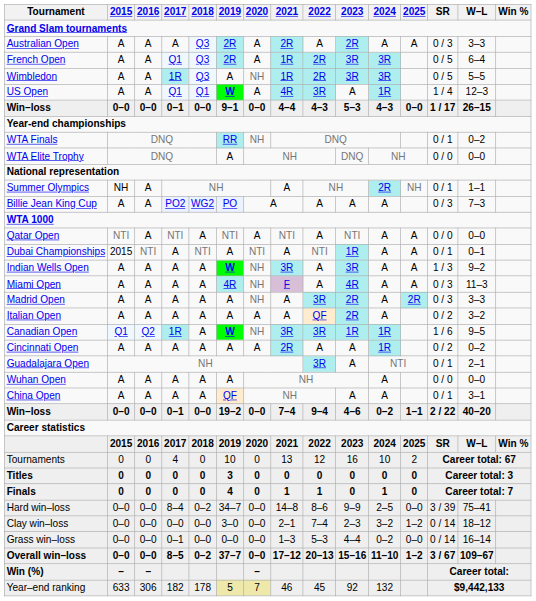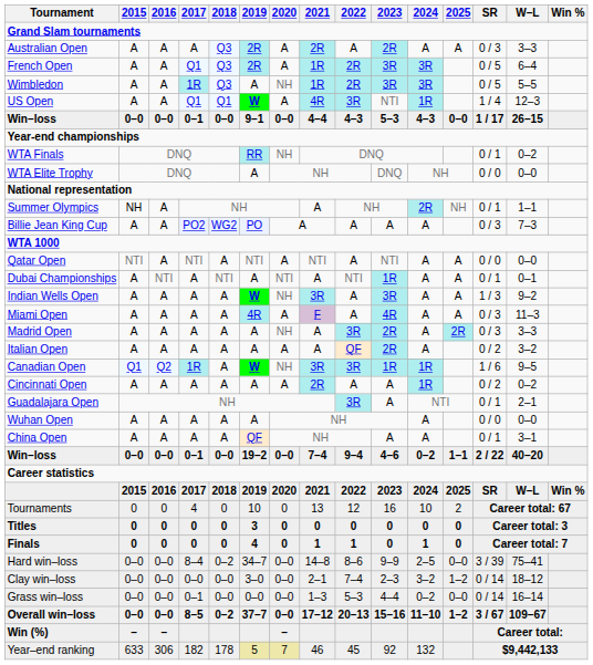 <table class=wikitable style=text-align:center>
 <tr>
 <th>Tournament</th>
 <th><a href='#'>2015</a></th>
 <th><a href='#'>2016</a></th>
 <th><a href='#'>2017</a></th>
 <th><a href='#'>2018</a></th>
 <th><a href='#'>2019</a></th>
 <th><a href='#'>2020</a></th>
 <th><a href='#'>2021</a></th>
 <th><a href='#'>2022</a></th>
 <th><a href='#'>2023</a></th>
 <th><a href='#'>2024</a></th>
 <th><a href='#'>2025</a></th>
 <th>SR</th>
 <th>W–L</th>
 <th>Win %</th>
 </tr>
 <tr>
 <td colspan="15" align="left"><strong><a href='#'>Grand Slam tournaments</a></strong></td>
 </tr>
 <tr>
 <td style=text-align:left><a href='#'>Australian Open</a></td>
 <td>A</td>
 <td>A</td>
 <td>A</td>
 <td style=background:#f0f8ff><a href='#'>Q3</a></td>
 <td style=background:#afeeee><a href='#'>2R</a></td>
 <td>A</td>
 <td style=background:#afeeee><a href='#'>2R</a></td>
 <td>A</td>
 <td style=background:#afeeee><a href='#'>2R</a></td>
 <td>A</td>
 <td>A</td>
 <td>0 / 3</td>
 <td>3–3</td>
 <td></td>
 </tr>
 <tr>
 <td style=text-align:left><a href='#'>French Open</a></td>
 <td>A</td>
 <td>A</td>
 <td style=background:#f0f8ff><a href='#'>Q1</a></td>
 <td style=background:#f0f8ff><a href='#'>Q3</a></td>
 <td style=background:#afeeee><a href='#'>2R</a></td>
 <td>A</td>
 <td style=background:#afeeee><a href='#'>1R</a></td>
 <td style=background:#afeeee><a href='#'>2R</a></td>
 <td style=background:#afeeee><a href='#'>3R</a></td>
 <td style=background:#afeeee><a href='#'>3R</a></td>
 <td></td>
 <td>0 / 5</td>
 <td>6–4</td>
 <td></td>
 </tr>
 <tr>
 <td style=text-align:left><a href='#'>Wimbledon</a></td>
 <td>A</td>
 <td>A</td>
 <td style=background:#afeeee><a href='#'>1R</a></td>
 <td style=background:#f0f8ff><a href='#'>Q3</a></td>
 <td>A</td>
 <td style=color:#767676>NH</td>
 <td style=background:#afeeee><a href='#'>1R</a></td>
 <td style=background:#afeeee><a href='#'>2R</a></td>
 <td style=background:#afeeee><a href='#'>3R</a></td>
 <td style=background:#afeeee><a href='#'>3R</a></td>
 <td></td>
 <td>0 / 5</td>
 <td>5–5</td>
 <td></td>
 </tr>
 <tr>
 <td style=text-align:left><a href='#'>US Open</a></td>
 <td>A</td>
 <td>A</td>
 <td style=background:#f0f8ff><a href='#'>Q1</a></td>
 <td style=background:#f0f8ff><a href='#'>Q1</a></td>
 <td style=background:lime><a href='#'><strong>W</strong></a></td>
 <td>A</td>
 <td style=background:#afeeee><a href='#'>4R</a></td>
 <td style=background:#afeeee><a href='#'>3R</a></td>
-<td>A</td>
+<td style=color:#767676>NTI</td>
 <td style=background:#afeeee><a href='#'>1R</a></td>
 <td></td>
 <td>1 / 4</td>
 <td>12–3</td>
 <td></td>
 </tr>
 <tr style=font-weight:bold;background:#efefef>
 <td style=text-align:left>Win–loss</td>
 <td>0–0</td>
 <td>0–0</td>
 <td>0–1</td>
 <td>0–0</td>
 <td>9–1</td>
 <td>0–0</td>
 <td>4–4</td>
 <td>4–3</td>
 <td>5–3</td>
 <td>4–3</td>
 <td>0–0</td>
 <td>1 / 17</td>
 <td>26–15</td>
 <td></td>
 </tr>
 <tr>
 <td colspan="15" align="left"><strong>Year-end championships</strong></td>
 </tr>
 <tr>
 <td align=left><a href='#'>WTA Finals</a></td>
 <td colspan=4 style=color:#767676>DNQ</td>
 <td style=background:#afeeee><a href='#'>RR</a></td>
 <td style=color:#767676>NH</td>
 <td colspan=4 style=color:#767676>DNQ</td>
 <td></td>
 <td>0 / 1</td>
 <td>0–2</td>
 <td></td>
 </tr>
 <tr>
 <td align=left><a href='#'>WTA Elite Trophy</a></td>
 <td colspan=4 style=color:#767676>DNQ</td>
 <td>A</td>
 <td colspan=3 style=color:#767676>NH</td>
 <td style=color:#767676>DNQ</td>
 <td colspan=2 style=color:#767676>NH</td>
 <td>0 / 0</td>
 <td>0–0</td>
 <td></td>
 </tr>
 <tr>
 <td colspan="15" align="left"><strong>National representation</strong></td>
 </tr>
 <tr>
 <td align=left><a href='#'>Summer Olympics</a></td>
 <td>NH</td>
 <td>A</td>
 <td colspan=4 style=color:#767676>NH</td>
 <td>A</td>
 <td colspan=2 style=color:#767676>NH</td>
 <td style=background:#afeeee><a href='#'>2R</a></td>
 <td style=color:#767676>NH</td>
 <td>0 / 1</td>
 <td>1–1</td>
 <td></td>
 </tr>
 <tr>
 <td style=text-align:left><a href='#'>Billie Jean King Cup</a></td>
 <td>A</td>
 <td>A</td>
 <td bgcolor=ecf2ff><a href='#'>PO2</a></td>
 <td bgcolor=ecf2ff><a href='#'>WG2</a></td>
 <td bgcolor=ecf2ff><a href='#'>PO</a></td>
 <td colspan="2">A</td>
 <td>A</td>
 <td>A</td>
 <td>A</td>
 <td></td>
 <td>0 / 3</td>
 <td>7–3</td>
 <td></td>
 </tr>
 <tr>
 <td colspan="15" align="left"><strong><a href='#'>WTA 1000</a></strong></td>
 </tr>
 <tr>
 <td align=left><a href='#'>Qatar Open</a></td>
 <td style=color:#767676>NTI</td>
 <td>A</td>
 <td style=color:#767676>NTI</td>
 <td>A</td>
 <td style=color:#767676>NTI</td>
 <td>A</td>
 <td style=color:#767676>NTI</td>
 <td>A</td>
 <td style=color:#767676>NTI</td>
 <td>A</td>
 <td>A</td>
 <td>0 / 0</td>
 <td>0–0</td>
 <td></td>
 </tr>
 <tr>
 <td align=left><a href='#'>Dubai Championships</a></td>
-<td>2015</td>
+<td>A</td>
 <td style=color:#767676>NTI</td>
 <td>A</td>
 <td style=color:#767676>NTI</td>
 <td>A</td>
 <td style=color:#767676>NTI</td>
 <td>A</td>
 <td style=color:#767676>NTI</td>
 <td style=background:#afeeee><a href='#'>1R</a></td>
 <td>A</td>
 <td>A</td>
 <td>0 / 1</td>
 <td>0–1</td>
 <td></td>
 </tr>
 <tr>
 <td align=left><a href='#'>Indian Wells Open</a></td>
 <td>A</td>
 <td>A</td>
 <td>A</td>
 <td>A</td>
 <td style=background:lime><a href='#'><strong>W</strong></a></td>
 <td style=color:#767676>NH</td>
 <td style=background:#afeeee><a href='#'>3R</a></td>
 <td>A</td>
 <td style=background:#afeeee><a href='#'>3R</a></td>
 <td>A</td>
 <td>A</td>
 <td>1 / 3</td>
 <td>9–2</td>
 <td></td>
 </tr>
 <tr>
 <td align=left><a href='#'>Miami Open</a></td>
 <td>A</td>
 <td>A</td>
 <td>A</td>
 <td>A</td>
 <td style=background:#afeeee><a href='#'>4R</a></td>
-<td style=color:#767676>NH</td>
+<td>A</td>
 <td style=background:thistle><a href='#'>F</a></td>
 <td>A</td>
 <td style=background:#afeeee><a href='#'>4R</a></td>
 <td>A</td>
 <td>A</td>
 <td>0 / 3</td>
 <td>11–3</td>
 <td></td>
 </tr>
 <tr>
 <td align=left><a href='#'>Madrid Open</a></td>
 <td>A</td>
 <td>A</td>
 <td>A</td>
 <td>A</td>
 <td>A</td>
 <td style=color:#767676>NH</td>
 <td>A</td>
 <td style=background:#afeeee><a href='#'>3R</a></td>
 <td style=background:#afeeee><a href='#'>2R</a></td>
 <td>A</td>
 <td style=background:#afeeee><a href='#'>2R</a></td>
 <td>0 / 3</td>
 <td>3–3</td>
 <td></td>
 </tr>
 <tr>
 <td align=left><a href='#'>Italian Open</a></td>
 <td>A</td>
 <td>A</td>
 <td>A</td>
 <td>A</td>
 <td>A</td>
 <td>A</td>
 <td>A</td>
 <td style=background:#ffebcd><a href='#'>QF</a></td>
 <td style=background:#afeeee><a href='#'>2R</a></td>
 <td>A</td>
 <td></td>
 <td>0 / 2</td>
 <td>3–2</td>
 <td></td>
 </tr>
 <tr>
 <td align=left><a href='#'>Canadian Open</a></td>
 <td style=background:#f0f8ff><a href='#'>Q1</a></td>
 <td style=background:#f0f8ff><a href='#'>Q2</a></td>
 <td style=background:#afeeee><a href='#'>1R</a></td>
 <td>A</td>
 <td style=background:lime><a href='#'><strong>W</strong></a></td>
 <td style=color:#767676>NH</td>
 <td style=background:#afeeee><a href='#'>3R</a></td>
 <td style=background:#afeeee><a href='#'>3R</a></td>
 <td style=background:#afeeee><a href='#'>1R</a></td>
 <td style=background:#afeeee><a href='#'>1R</a></td>
 <td></td>
 <td>1 / 6</td>
 <td>9–5</td>
 <td></td>
 </tr>
 <tr>
 <td align=left><a href='#'>Cincinnati Open</a></td>
 <td>A</td>
 <td>A</td>
 <td>A</td>
 <td>A</td>
 <td>A</td>
 <td>A</td>
 <td style=background:#afeeee><a href='#'>2R</a></td>
 <td>A</td>
 <td>A</td>
 <td style=background:#afeeee><a href='#'>1R</a></td>
 <td></td>
 <td>0 / 2</td>
 <td>0–2</td>
 <td></td>
 </tr>
 <tr>
 <td align=left><a href='#'>Guadalajara Open</a></td>
 <td colspan=7 style=color:#767676>NH</td>
 <td style=background:#afeeee><a href='#'>3R</a></td>
 <td>A</td>
 <td colspan=2 style=color:#767676>NTI</td>
 <td>0 / 1</td>
 <td>2–1</td>
 <td></td>
 </tr>
 <tr>
 <td align=left><a href='#'>Wuhan Open</a></td>
 <td>A</td>
 <td>A</td>
 <td>A</td>
 <td>A</td>
 <td>A</td>
 <td colspan=4 style=color:#767676>NH</td>
 <td>A</td>
 <td></td>
 <td>0 / 0</td>
 <td>0–0</td>
 <td></td>
 </tr>
 <tr>
 <td align=left><a href='#'>China Open</a></td>
 <td>A</td>
 <td>A</td>
 <td>A</td>
 <td>A</td>
 <td style=background:#ffebcd><a href='#'>QF</a></td>
 <td colspan=3 style=color:#767676>NH</td>
 <td>A</td>
 <td>A</td>
 <td></td>
 <td>0 / 1</td>
 <td>3–1</td>
 <td></td>
 </tr>
 <tr style="font-weight:bold;background:#efefef">
 <td align=left>Win–loss</td>
 <td>0–0</td>
 <td>0–0</td>
 <td>0–1</td>
 <td>0–0</td>
 <td>19–2</td>
 <td>0–0</td>
 <td>7–4</td>
 <td>9–4</td>
 <td>4–6</td>
 <td>0–2</td>
 <td>1–1</td>
 <td>2 / 22</td>
 <td>40–20</td>
 <td></td>
 </tr>
 <tr>
 <td colspan="15" align="left"><strong>Career statistics</strong></td>
 </tr>
 <tr style="font-weight:bold;background:#efefef">
 <td></td>
 <td>2015</td>
 <td>2016</td>
 <td>2017</td>
 <td>2018</td>
 <td>2019</td>
 <td>2020</td>
 <td>2021</td>
 <td>2022</td>
 <td>2023</td>
 <td>2024</td>
 <td>2025</td>
 <td>SR</td>
 <td>W–L</td>
 <td>Win %</td>
 </tr>
 <tr style="background:#efefef">
 <td style="text-align:left">Tournaments</td>
 <td>0</td>
 <td>0</td>
 <td>4</td>
 <td>0</td>
 <td>10</td>
 <td>0</td>
 <td>13</td>
 <td>12</td>
 <td>16</td>
 <td>10</td>
 <td>2</td>
 <td colspan="3"><strong>Career total: 67</strong></td>
 </tr>
 <tr style="font-weight:bold;background:#efefef">
 <td align="left">Titles</td>
 <td>0</td>
 <td>0</td>
 <td>0</td>
 <td>0</td>
 <td>3</td>
 <td>0</td>
 <td>0</td>
 <td>0</td>
 <td>0</td>
 <td>0</td>
 <td>0</td>
 <td colspan="3">Career total: 3</td>
 </tr>
 <tr style="font-weight:bold;background:#efefef">
 <td align="left">Finals</td>
 <td>0</td>
 <td>0</td>
 <td>0</td>
 <td>0</td>
 <td>4</td>
 <td>0</td>
 <td>1</td>
 <td>1</td>
 <td>0</td>
 <td>1</td>
 <td>0</td>
 <td colspan="3">Career total: 7</td>
 </tr>
 <tr bgcolor="efefef">
 <td align="left">Hard win–loss</td>
 <td>0–0</td>
 <td>0–0</td>
 <td>8–4</td>
 <td>0–2</td>
 <td>34–7</td>
 <td>0–0</td>
 <td>14–8</td>
 <td>8–6</td>
 <td>9–9</td>
 <td>2–5</td>
 <td>0–0</td>
 <td>3 / 39</td>
 <td>75–41</td>
 <td></td>
 </tr>
 <tr bgcolor="efefef">
 <td align="left">Clay win–loss</td>
 <td>0–0</td>
 <td>0–0</td>
 <td>0–0</td>
 <td>0–0</td>
 <td>3–0</td>
 <td>0–0</td>
 <td>2–1</td>
 <td>7–4</td>
 <td>2–3</td>
 <td>3–2</td>
 <td>1–2</td>
 <td>0 / 14</td>
 <td>18–12</td>
 <td></td>
 </tr>
 <tr bgcolor="efefef">
 <td align="left">Grass win–loss</td>
 <td>0–0</td>
 <td>0–0</td>
 <td>0–1</td>
 <td>0–0</td>
 <td>0–0</td>
 <td>0–0</td>
 <td>1–3</td>
 <td>5–3</td>
 <td>4–4</td>
 <td>0–2</td>
 <td>0–0</td>
 <td>0 / 14</td>
 <td>16–14</td>
 <td></td>
 </tr>
 <tr style="font-weight:bold;background:#efefef">
 <td style=text-align:left>Overall win–loss</td>
 <td>0–0</td>
 <td>0–0</td>
 <td>8–5</td>
 <td>0–2</td>
 <td>37–7</td>
 <td>0–0</td>
 <td>17–12</td>
 <td>20–13</td>
 <td>15–16</td>
 <td>11–10</td>
 <td>1–2</td>
 <td>3 / 67</td>
 <td>109–67</td>
 <td></td>
 </tr>
 <tr style="font-weight:bold;background:#efefef">
 <td style=text-align:left>Win (%)</td>
 <td>–</td>
 <td>–</td>
 <td></td>
 <td></td>
 <td></td>
 <td>–</td>
 <td></td>
 <td></td>
 <td></td>
 <td></td>
 <td></td>
 <td colspan=3>Career total: </td>
 </tr>
 <tr bgcolor="efefef">
 <td align=left>Year–end ranking</td>
 <td>633</td>
 <td>306</td>
 <td>182</td>
 <td>178</td>
 <td style=background:#eee8aa>5</td>
 <td style=background:#eee8aa>7</td>
 <td>46</td>
 <td>45</td>
 <td>92</td>
 <td>132</td>
 <td></td>
 <td colspan="3"><strong>$9,442,133</strong></td>
 </tr>
 </table>
